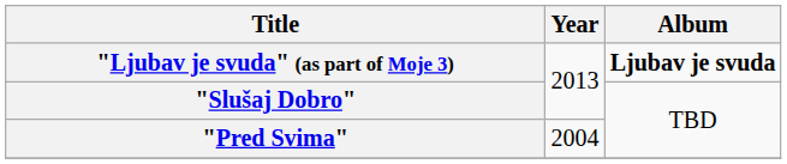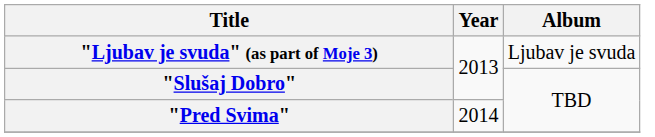 <table class="wikitable plainrowheaders" style="text-align:center;" border="1">
 <tr>
 <th scope="col" style="width:22em;">Title</th>
 <th scope="col">Year</th>
 <th scope="col">Album</th>
 </tr>
 <tr>
 <th scope="row">"<a href='#'>Ljubav je svuda</a>" <small>(as part of <a href='#'>Moje 3</a>)</small></th>
 <td rowspan="2">2013</td>
-<td><strong>Ljubav je svuda</strong></td>
+<td>Ljubav je svuda</td>
 </tr>
 <tr>
 <th scope="row">"<a href='#'>Slušaj Dobro</a>"</th>
 <td rowspan="2">TBD</td>
 </tr>
 <tr>
 <th scope="row">"<a href='#'>Pred Svima</a>"</th>
-<td>2004</td>
+<td>2014</td>
 </tr>
 <tr>
 </tr>
 </table>
